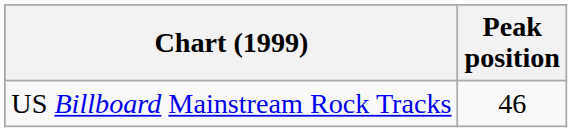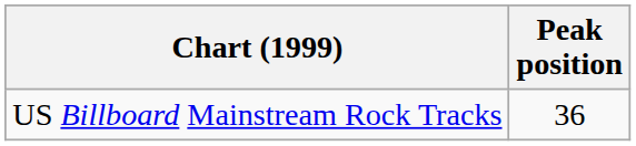 <table class="wikitable">
 <tr>
 <th>Chart (1999)</th>
 <th>Peak<br>position</th>
 </tr>
 <tr>
 <td>US <em><a href='#'>Billboard</a></em> <a href='#'>Mainstream Rock Tracks</a></td>
-<td align="center">46</td>
+<td align="center">36</td>
 </tr>
 </table>
